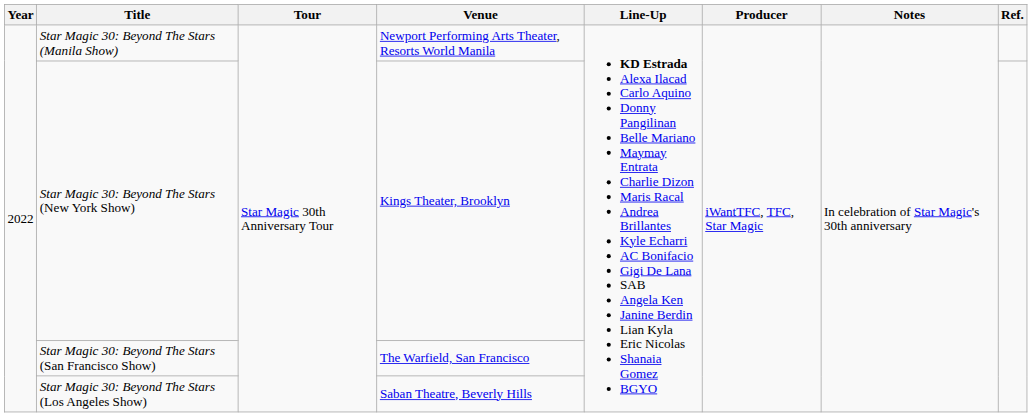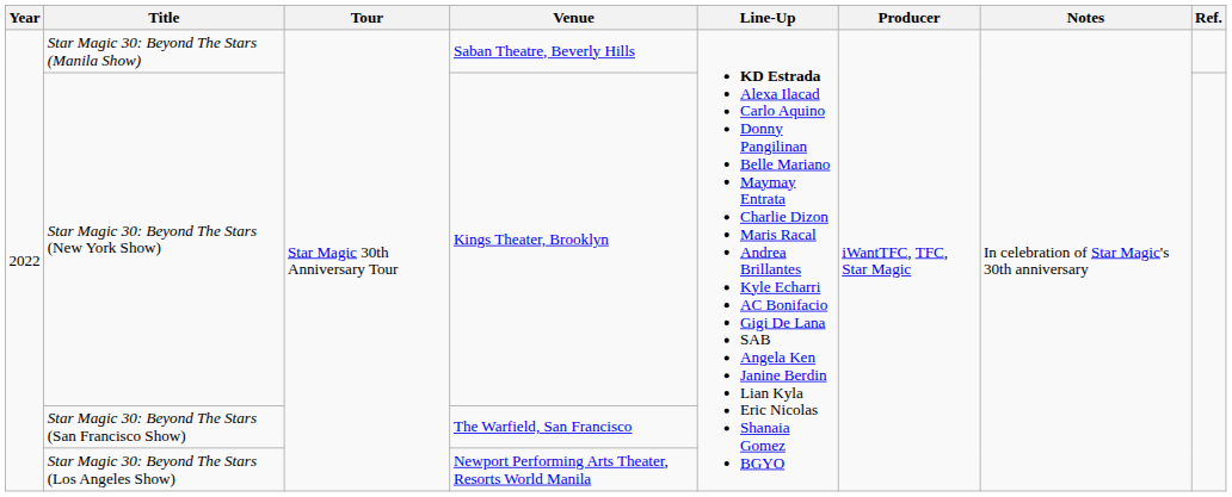 <table class="wikitable">
 <tr>
 <th>Year</th>
 <th>Title</th>
 <th>Tour</th>
 <th>Venue</th>
 <th>Line-Up</th>
 <th>Producer</th>
 <th>Notes</th>
 <th>Ref.</th>
 </tr>
 <tr>
 <td rowspan="4">2022</td>
 <td><em>Star Magic 30: Beyond The Stars</em> <em>(Manila Show)</em></td>
 <td rowspan="4"><a href='#'>Star Magic</a> 30th Anniversary Tour</td>
-<td><a href='#'>Newport Performing Arts Theater</a>, <a href='#'>Resorts World Manila</a></td>
+<td><a href='#'>Saban Theatre, Beverly Hills</a></td>
 <td rowspan="4"><br><ul><li><strong>KD Estrada</strong></li><li><a href='#'>Alexa Ilacad</a></li><li><a href='#'>Carlo Aquino</a></li><li><a href='#'>Donny Pangilinan</a></li><li><a href='#'>Belle Mariano</a></li><li><a href='#'>Maymay Entrata</a></li><li><a href='#'>Charlie Dizon</a></li><li><a href='#'>Maris Racal</a></li><li><a href='#'>Andrea Brillantes</a></li><li><a href='#'>Kyle Echarri</a></li><li><a href='#'>AC Bonifacio</a></li><li><a href='#'>Gigi De Lana</a></li><li>SAB </li><li><a href='#'>Angela Ken</a></li><li><a href='#'>Janine Berdin</a></li><li>Lian Kyla</li><li>Eric Nicolas</li><li><a href='#'>Shanaia Gomez</a> </li><li><a href='#'>BGYO</a> </li></ul></td>
 <td rowspan="4"><a href='#'>iWantTFC</a>, <a href='#'>TFC</a>, <a href='#'>Star Magic</a></td>
 <td rowspan="4">In celebration of <a href='#'>Star Magic</a>'s 30th anniversary</td>
 <td></td>
 </tr>
 <tr>
 <td><em>Star Magic 30: Beyond The Stars</em> (New York Show)</td>
 <td><a href='#'>Kings Theater, Brooklyn</a></td>
 <td rowspan="3"></td>
 </tr>
 <tr>
 <td><em>Star Magic 30: Beyond The Stars </em>(San Francisco Show)</td>
 <td><a href='#'>The Warfield, San Francisco</a></td>
 </tr>
 <tr>
 <td><em>Star Magic 30: Beyond The Stars </em>(Los Angeles Show)</td>
-<td><a href='#'>Saban Theatre, Beverly Hills</a></td>
+<td><a href='#'>Newport Performing Arts Theater</a>, <a href='#'>Resorts World Manila</a></td>
 </tr>
 </table>
